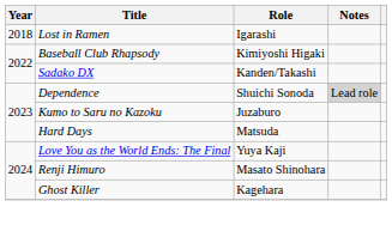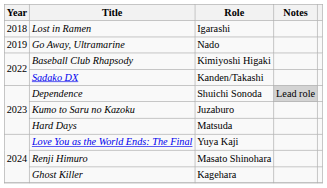 <table class="wikitable sortable">
 <tr>
 <th>Year</th>
 <th>Title</th>
 <th>Role</th>
 <th class="unsortable">Notes</th>
 <th class="unsortable"></th>
 </tr>
 <tr>
 <td>2018</td>
 <td><em>Lost in Ramen</em></td>
 <td>Igarashi</td>
+<td></td>
+<td></td>
+</tr>
+<tr>
+<td>2019</td>
+<td><em>Go Away, Ultramarine</em></td>
+<td>Nado</td>
 <td></td>
 <td></td>
 </tr>
 <tr>
 <td rowspan=2>2022</td>
 <td><em>Baseball Club Rhapsody</em></td>
 <td>Kimiyoshi Higaki</td>
 <td></td>
 <td></td>
 </tr>
 <tr>
 <td><em><a href='#'>Sadako DX</a></em></td>
 <td>Kanden/Takashi</td>
 <td></td>
 <td></td>
 </tr>
 <tr>
 <td rowspan=3>2023</td>
 <td><em>Dependence</em></td>
 <td>Shuichi Sonoda</td>
 <td style="background: lightgrey;">Lead role</td>
 <td></td>
 </tr>
 <tr>
 <td><em>Kumo to Saru no Kazoku</em></td>
 <td>Juzaburo</td>
 <td></td>
 <td></td>
 </tr>
 <tr>
 <td><em>Hard Days</em></td>
 <td>Matsuda</td>
 <td></td>
 <td></td>
 </tr>
 <tr>
 <td rowspan=3>2024</td>
 <td><em><a href='#'>Love You as the World Ends: The Final</a></em></td>
 <td>Yuya Kaji</td>
 <td></td>
 <td></td>
 </tr>
 <tr>
 <td><em>Renji Himuro</em></td>
 <td>Masato Shinohara</td>
 <td></td>
 <td></td>
 </tr>
 <tr>
 <td><em>Ghost Killer</em></td>
 <td>Kagehara</td>
 <td></td>
 <td></td>
 </tr>
 <tr>
 </tr>
 </table>
